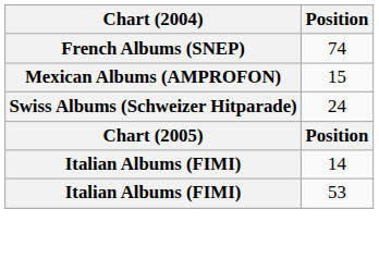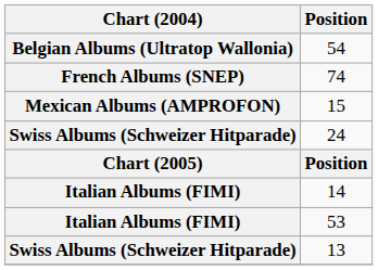 <table class="wikitable plainrowheaders" style="text-align:center;">
 <tr>
 <th>Chart (2004)</th>
 <th>Position</th>
+</tr>
+<tr>
+<th scope="row">Belgian Albums (Ultratop Wallonia)</th>
+<td>54</td>
 </tr>
 <tr>
 <th scope="row">French Albums (SNEP)</th>
 <td>74</td>
 </tr>
 <tr>
 <th scope="row">Mexican Albums (AMPROFON)</th>
 <td>15</td>
 </tr>
 <tr>
 <th scope="row">Swiss Albums (Schweizer Hitparade)</th>
 <td>24</td>
 </tr>
 <tr>
 <th>Chart (2005)</th>
 <th>Position</th>
 </tr>
 <tr>
 <th scope="row">Italian Albums (FIMI)</th>
 <td>14</td>
 </tr>
 <tr>
 <th scope="row">Italian Albums (FIMI)</th>
 <td>53</td>
 </tr>
 <tr>
+<th scope="row">Swiss Albums (Schweizer Hitparade)</th>
+<td>13</td>
+</tr>
+<tr>
 </tr>
 </table>
